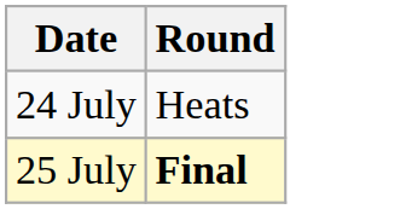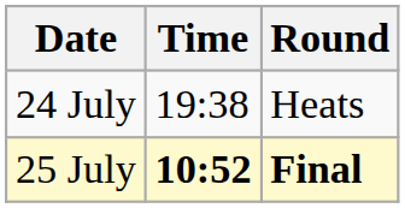 <table class="wikitable">
 <tr>
 <th>Date</th>
+<th>Time</th>
 <th>Round</th>
 </tr>
 <tr>
 <td>24 July</td>
+<td>19:38</td>
 <td>Heats</td>
 </tr>
 <tr style=background:lemonchiffon>
 <td>25 July</td>
+<td><strong>10:52</strong></td>
 <td><strong>Final</strong></td>
 </tr>
 </table>
